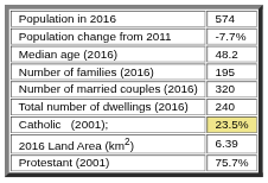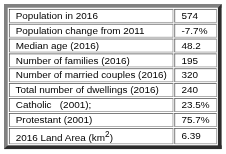 <table border="6">
 <tr>
 <td>  Population in 2016  </td>
 <td>  574  </td>
 </tr>
 <tr>
 <td>  Population change from 2011  </td>
 <td>  -7.7%  </td>
 </tr>
 <tr>
 <td>  Median age (2016)  </td>
 <td>  48.2  </td>
 </tr>
 <tr>
 <td>  Number of families (2016)  </td>
 <td>  195  </td>
 </tr>
 <tr>
 <td>  Number of married couples (2016)  </td>
 <td>  320  </td>
 </tr>
 <tr>
 <td>  Total number of dwellings (2016)  </td>
 <td>  240  </td>
 </tr>
 <tr>
 <td>  Catholic   (2001);</td>
-<td style="background: khaki;">  23.5%  </td>
+<td>  23.5%  </td>
+</tr>
+<tr>
+<td>  Protestant (2001)  </td>
+<td>  75.7%  </td>
 </tr>
 <tr>
 <td>  2016 Land Area (km<sup>2</sup>)  </td>
 <td>  6.39  </td>
 </tr>
-<tr>
-<td>  Protestant (2001)  </td>
-<td>  75.7%  </td>
-</tr>
 </table>
